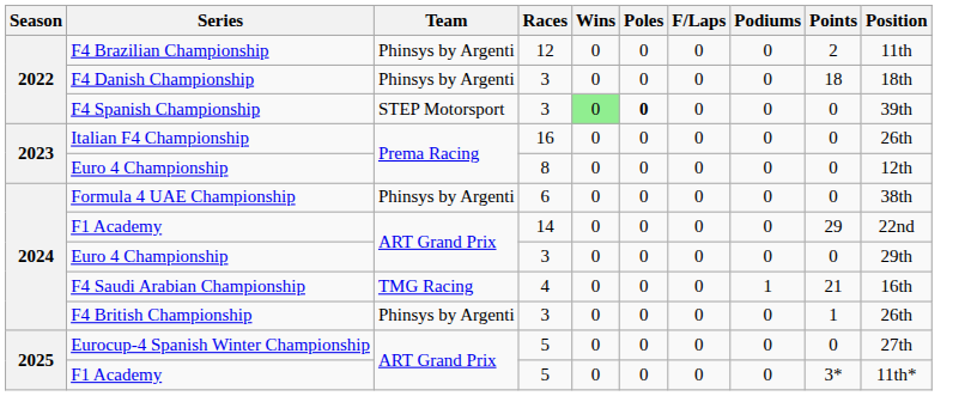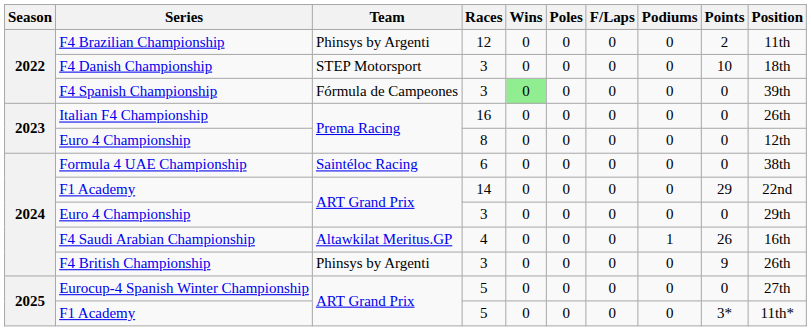 <table class="wikitable" style="text-align:center; font-size:90%;">
 <tr>
 <th scope="col">Season</th>
 <th scope="col">Series</th>
 <th scope="col">Team</th>
 <th scope="col">Races</th>
 <th scope="col">Wins</th>
 <th scope="col">Poles</th>
 <th scope="col">F/Laps</th>
 <th scope="col">Podiums</th>
 <th scope="col">Points</th>
 <th scope="col">Position</th>
 </tr>
 <tr>
 <th scope="row" rowspan="3">2022</th>
 <td style="text-align:left;"><a href='#'>F4 Brazilian Championship</a></td>
 <td style="text-align:left;">Phinsys by Argenti</td>
 <td>12</td>
 <td>0</td>
 <td>0</td>
 <td>0</td>
 <td>0</td>
 <td>2</td>
 <td>11th</td>
 </tr>
 <tr>
 <td style="text-align:left;"><a href='#'>F4 Danish Championship</a></td>
-<td style="text-align:left;">Phinsys by Argenti</td>
+<td style="text-align:left;">STEP Motorsport</td>
 <td>3</td>
 <td>0</td>
 <td>0</td>
 <td>0</td>
 <td>0</td>
-<td>18</td>
+<td>10</td>
 <td>18th</td>
 </tr>
 <tr>
 <td style="text-align:left;"><a href='#'>F4 Spanish Championship</a></td>
-<td style="text-align:left;">STEP Motorsport</td>
+<td style="text-align:left;">Fórmula de Campeones</td>
 <td>3</td>
 <td style="background: lightgreen;">0</td>
-<td><strong>0</strong></td>
+<td>0</td>
 <td>0</td>
 <td>0</td>
 <td>0</td>
 <td>39th</td>
 </tr>
 <tr>
 <th scope="row" rowspan="2">2023</th>
 <td style="text-align:left;"><a href='#'>Italian F4 Championship</a></td>
 <td style="text-align:left;" rowspan="2"><a href='#'>Prema Racing</a></td>
 <td>16</td>
 <td>0</td>
 <td>0</td>
 <td>0</td>
 <td>0</td>
 <td>0</td>
 <td>26th</td>
 </tr>
 <tr>
 <td style="text-align:left;"><a href='#'>Euro 4 Championship</a></td>
 <td>8</td>
 <td>0</td>
 <td>0</td>
 <td>0</td>
 <td>0</td>
 <td>0</td>
 <td>12th</td>
 </tr>
 <tr>
 <th scope="row" rowspan="5">2024</th>
 <td style="text-align:left;"><a href='#'>Formula 4 UAE Championship</a></td>
-<td style="text-align:left;">Phinsys by Argenti</td>
+<td style="text-align:left;"><a href='#'>Saintéloc Racing</a></td>
 <td>6</td>
 <td>0</td>
 <td>0</td>
 <td>0</td>
 <td>0</td>
 <td>0</td>
 <td>38th</td>
 </tr>
 <tr>
 <td style="text-align:left;"><a href='#'>F1 Academy</a></td>
 <td style="text-align:left;" rowspan="2"><a href='#'>ART Grand Prix</a></td>
 <td>14</td>
 <td>0</td>
 <td>0</td>
 <td>0</td>
 <td>0</td>
 <td>29</td>
 <td>22nd</td>
 </tr>
 <tr>
 <td style="text-align:left;"><a href='#'>Euro 4 Championship</a></td>
 <td>3</td>
 <td>0</td>
 <td>0</td>
 <td>0</td>
 <td>0</td>
 <td>0</td>
 <td>29th</td>
 </tr>
 <tr>
 <td style="text-align:left;"><a href='#'>F4 Saudi Arabian Championship</a></td>
-<td style="text-align:left;"><a href='#'>TMG Racing</a></td>
+<td style="text-align:left;"><a href='#'>Altawkilat Meritus.GP</a></td>
 <td>4</td>
 <td>0</td>
 <td>0</td>
 <td>0</td>
 <td>1</td>
-<td>21</td>
+<td>26</td>
 <td>16th</td>
 </tr>
 <tr>
 <td style="text-align:left;"><a href='#'>F4 British Championship</a></td>
 <td style="text-align:left;">Phinsys by Argenti</td>
 <td>3</td>
 <td>0</td>
 <td>0</td>
 <td>0</td>
 <td>0</td>
-<td>1</td>
+<td>9</td>
 <td>26th</td>
 </tr>
 <tr>
 <th rowspan="2">2025</th>
 <td style="text-align:left;"><a href='#'>Eurocup-4 Spanish Winter Championship</a></td>
 <td style="text-align:left;" rowspan="2"><a href='#'>ART Grand Prix</a></td>
 <td>5</td>
 <td>0</td>
 <td>0</td>
 <td>0</td>
 <td>0</td>
 <td>0</td>
 <td>27th</td>
 </tr>
 <tr>
 <td style="text-align:left;"><a href='#'>F1 Academy</a></td>
 <td>5</td>
 <td>0</td>
 <td>0</td>
 <td>0</td>
 <td>0</td>
 <td>3*</td>
 <td>11th*</td>
 </tr>
 </table>
